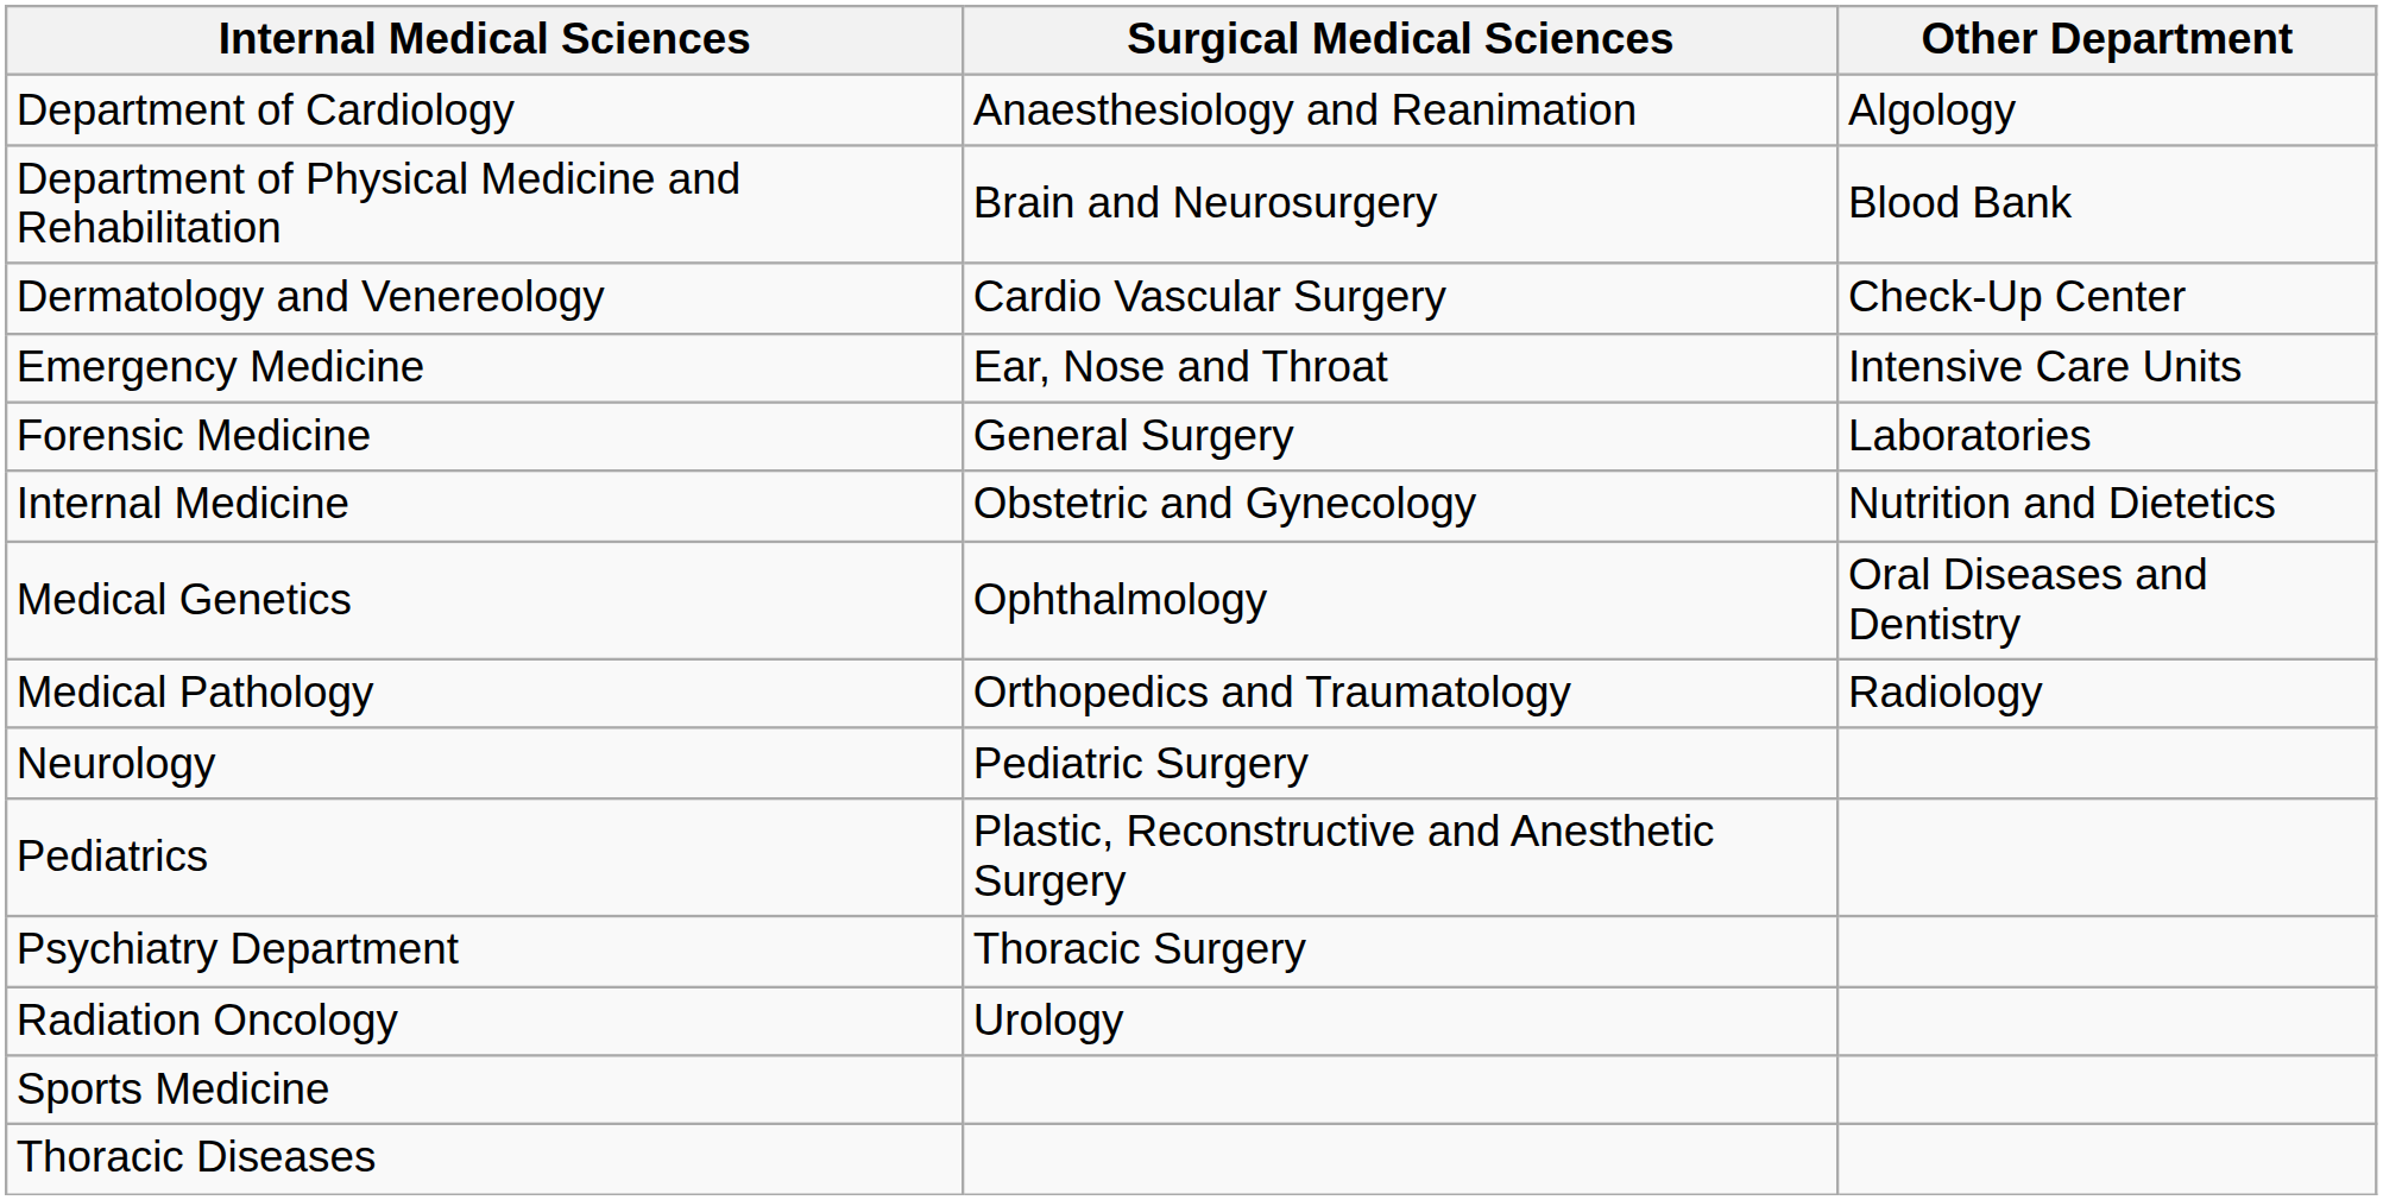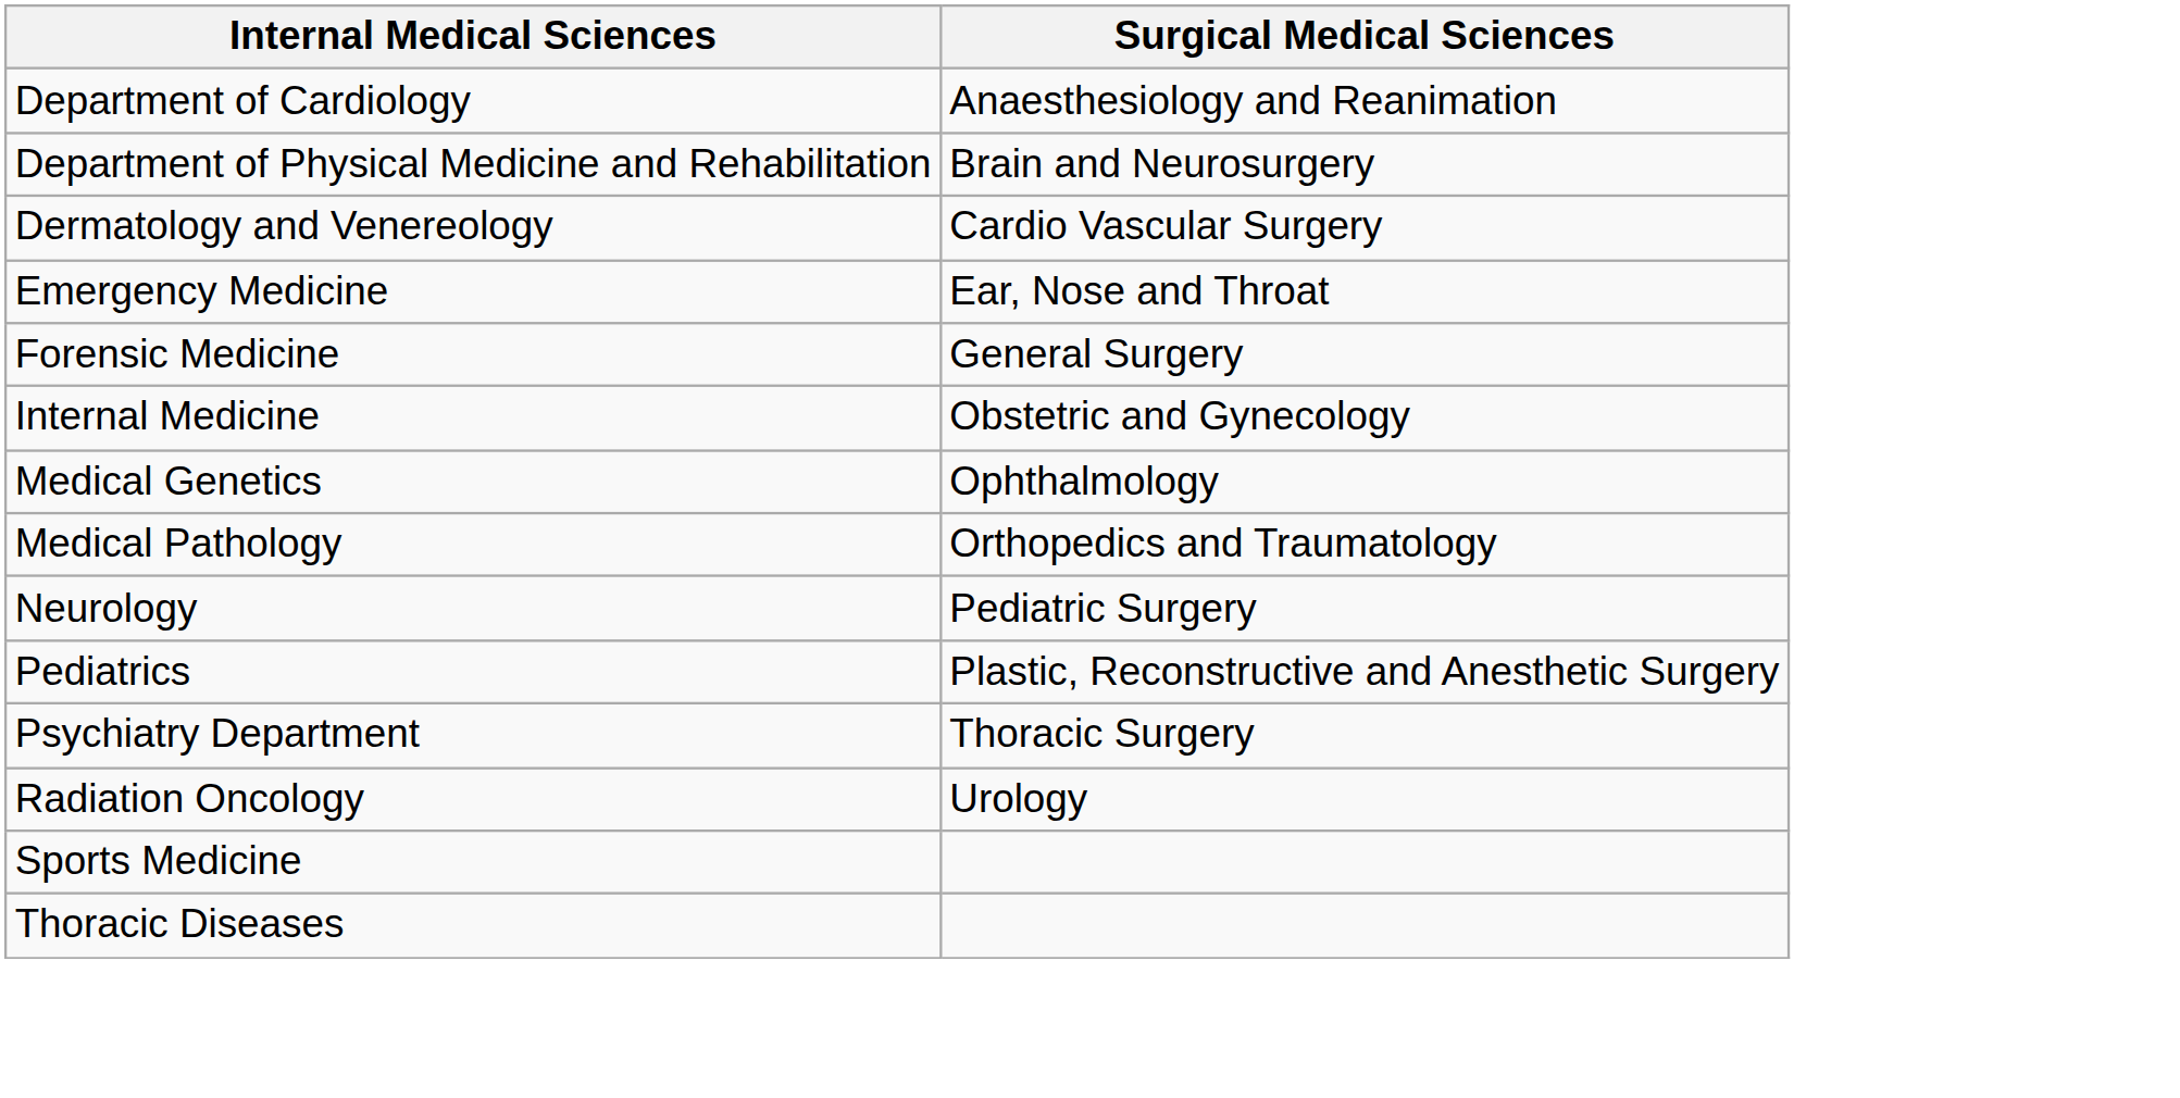 <table class="wikitable">
 <tr>
 <th>Internal Medical Sciences</th>
 <th>Surgical Medical Sciences</th>
-<th>Other Department</th>
 </tr>
 <tr>
 <td>Department of Cardiology</td>
 <td>Anaesthesiology and Reanimation</td>
-<td>Algology</td>
 </tr>
 <tr>
 <td>Department of Physical Medicine and Rehabilitation</td>
 <td>Brain and Neurosurgery</td>
-<td>Blood Bank</td>
 </tr>
 <tr>
 <td>Dermatology and Venereology</td>
 <td>Cardio Vascular Surgery</td>
-<td>Check-Up Center</td>
 </tr>
 <tr>
 <td>Emergency Medicine</td>
 <td>Ear, Nose and Throat</td>
-<td>Intensive Care Units</td>
 </tr>
 <tr>
 <td>Forensic Medicine</td>
 <td>General Surgery</td>
-<td>Laboratories</td>
 </tr>
 <tr>
 <td>Internal Medicine</td>
 <td>Obstetric and Gynecology</td>
-<td>Nutrition and Dietetics</td>
 </tr>
 <tr>
 <td>Medical Genetics</td>
 <td>Ophthalmology</td>
-<td>Oral Diseases and Dentistry</td>
 </tr>
 <tr>
 <td>Medical Pathology</td>
 <td>Orthopedics and Traumatology</td>
-<td>Radiology</td>
 </tr>
 <tr>
 <td>Neurology</td>
 <td>Pediatric Surgery</td>
-<td></td>
 </tr>
 <tr>
 <td>Pediatrics</td>
 <td>Plastic, Reconstructive and Anesthetic Surgery</td>
-<td></td>
 </tr>
 <tr>
 <td>Psychiatry Department</td>
 <td>Thoracic Surgery</td>
-<td></td>
 </tr>
 <tr>
 <td>Radiation Oncology</td>
 <td>Urology</td>
-<td></td>
 </tr>
 <tr>
 <td>Sports Medicine</td>
-<td></td>
 <td></td>
 </tr>
 <tr>
 <td>Thoracic Diseases</td>
 <td></td>
-<td></td>
 </tr>
 </table>
